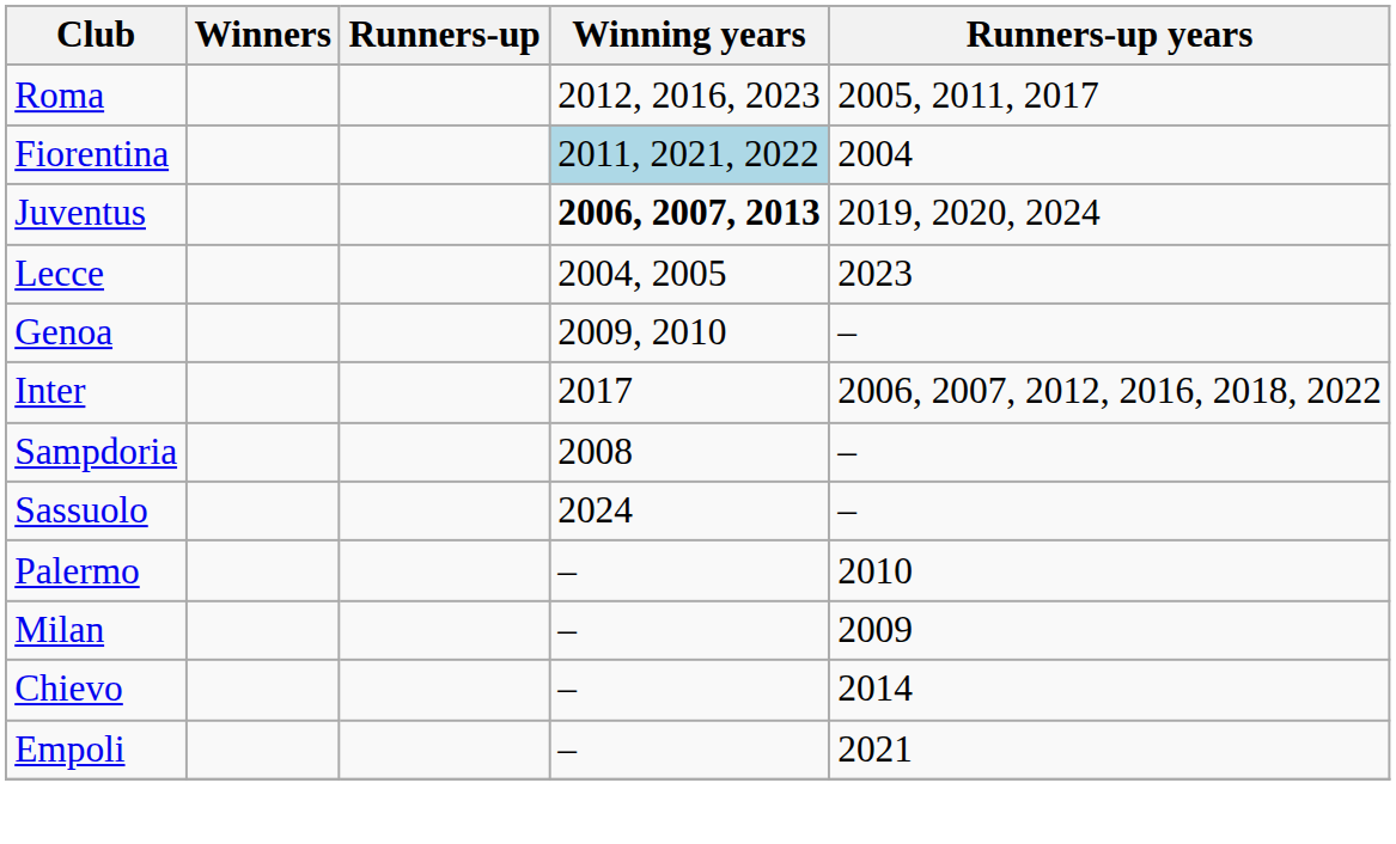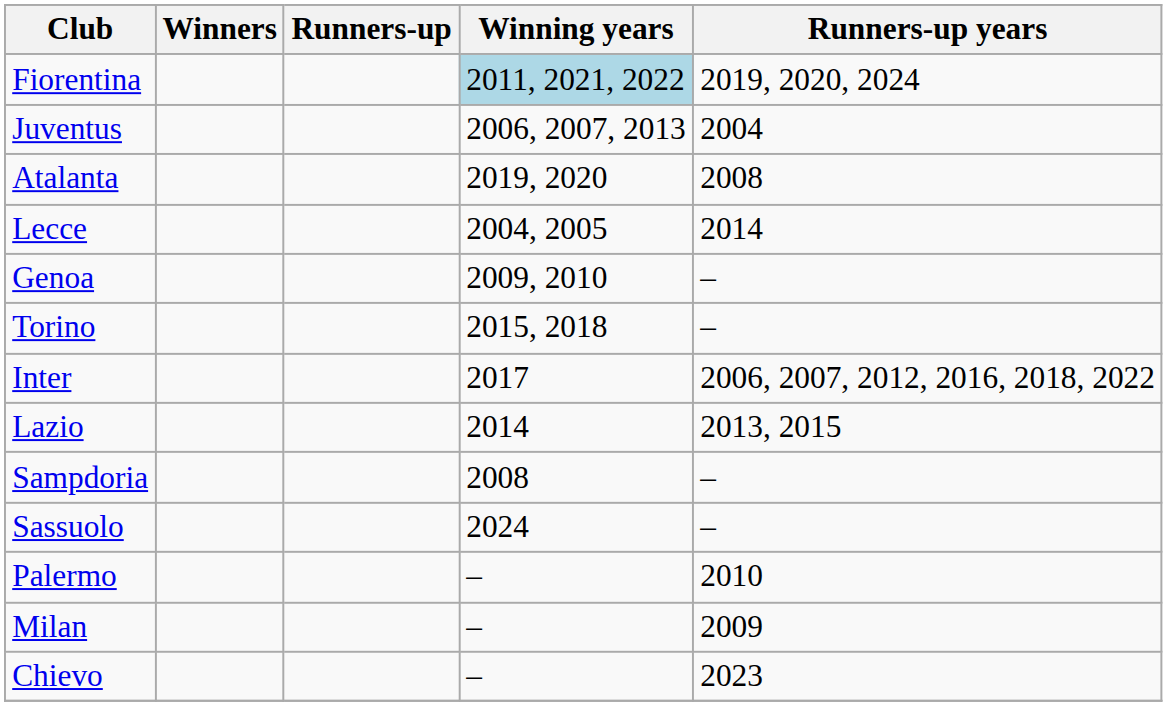 <table class="wikitable">
 <tr>
 <th>Club</th>
 <th>Winners</th>
 <th>Runners-up</th>
 <th>Winning years</th>
 <th>Runners-up years</th>
 </tr>
 <tr>
-<td><a href='#'>Roma</a></td>
-<td></td>
-<td></td>
-<td>2012, 2016, 2023</td>
-<td>2005, 2011, 2017</td>
-</tr>
-<tr>
 <td><a href='#'>Fiorentina</a></td>
 <td></td>
 <td></td>
 <td style="background: lightblue;">2011, 2021, 2022</td>
-<td>2004</td>
+<td>2019, 2020, 2024</td>
 </tr>
 <tr>
 <td><a href='#'>Juventus</a></td>
 <td></td>
 <td></td>
-<td><strong>2006, 2007, 2013</strong></td>
-<td>2019, 2020, 2024</td>
+<td>2006, 2007, 2013</td>
+<td>2004</td>
+</tr>
+<tr>
+<td><a href='#'>Atalanta</a></td>
+<td></td>
+<td></td>
+<td>2019, 2020</td>
+<td>2008</td>
 </tr>
 <tr>
 <td><a href='#'>Lecce</a></td>
 <td></td>
 <td></td>
 <td>2004, 2005</td>
-<td>2023</td>
+<td>2014</td>
 </tr>
 <tr>
 <td><a href='#'>Genoa</a></td>
 <td></td>
 <td></td>
 <td>2009, 2010</td>
 <td>–</td>
 </tr>
 <tr>
+<td><a href='#'>Torino</a></td>
+<td></td>
+<td></td>
+<td>2015, 2018</td>
+<td>–</td>
+</tr>
+<tr>
 <td><a href='#'>Inter</a></td>
 <td></td>
 <td></td>
 <td>2017</td>
 <td>2006, 2007, 2012, 2016, 2018, 2022</td>
+</tr>
+<tr>
+<td><a href='#'>Lazio</a></td>
+<td></td>
+<td></td>
+<td>2014</td>
+<td>2013, 2015</td>
 </tr>
 <tr>
 <td><a href='#'>Sampdoria</a></td>
 <td></td>
 <td></td>
 <td>2008</td>
 <td>–</td>
 </tr>
 <tr>
 <td><a href='#'>Sassuolo</a></td>
 <td></td>
 <td></td>
 <td>2024</td>
 <td>–</td>
 </tr>
 <tr>
 <td><a href='#'>Palermo</a></td>
 <td></td>
 <td></td>
 <td>–</td>
 <td>2010</td>
 </tr>
 <tr>
 <td><a href='#'>Milan</a></td>
 <td></td>
 <td></td>
 <td>–</td>
 <td>2009</td>
 </tr>
 <tr>
 <td><a href='#'>Chievo</a></td>
 <td></td>
 <td></td>
 <td>–</td>
-<td>2014</td>
-</tr>
-<tr>
-<td><a href='#'>Empoli</a></td>
-<td></td>
-<td></td>
-<td>–</td>
-<td>2021</td>
+<td>2023</td>
 </tr>
 <tr>
 </tr>
 </table>
